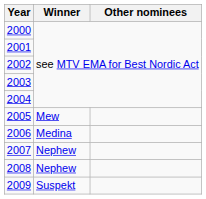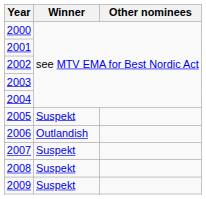 <table class="wikitable">
 <tr>
 <th>Year</th>
 <th>Winner</th>
 <th>Other nominees</th>
 </tr>
 <tr>
 <td><a href='#'>2000</a></td>
 <td rowspan=5 colspan=2>see <a href='#'>MTV EMA for Best Nordic Act</a></td>
 </tr>
 <tr>
 <td><a href='#'>2001</a></td>
 </tr>
 <tr>
 <td><a href='#'>2002</a></td>
 </tr>
 <tr>
 <td><a href='#'>2003</a></td>
 </tr>
 <tr>
 <td><a href='#'>2004</a></td>
 </tr>
 <tr>
 <td><a href='#'>2005</a></td>
-<td><a href='#'>Mew</a></td>
+<td><a href='#'>Suspekt</a></td>
 <td></td>
 </tr>
 <tr>
 <td><a href='#'>2006</a></td>
-<td><a href='#'>Medina</a></td>
+<td><a href='#'>Outlandish</a></td>
 <td></td>
 </tr>
 <tr>
 <td><a href='#'>2007</a></td>
-<td><a href='#'>Nephew</a></td>
+<td><a href='#'>Suspekt</a></td>
 <td></td>
 </tr>
 <tr>
 <td><a href='#'>2008</a></td>
-<td><a href='#'>Nephew</a></td>
+<td><a href='#'>Suspekt</a></td>
 <td></td>
 </tr>
 <tr>
 <td><a href='#'>2009</a></td>
 <td><a href='#'>Suspekt</a></td>
 <td></td>
 </tr>
 </table>
